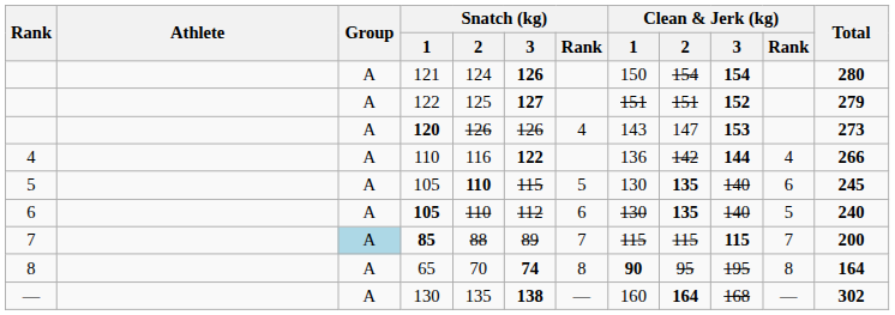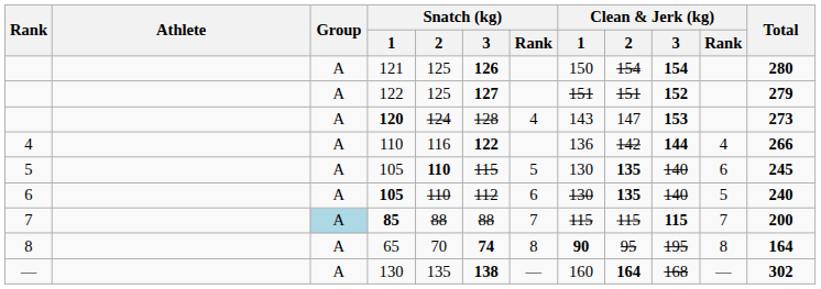 <table class = "wikitable" style="text-align:center;">
 <tr>
 <th rowspan=2 width=40>Rank</th>
 <th rowspan=2 width=250>Athlete</th>
 <th rowspan=2 width=50>Group</th>
 <th colspan=4>Snatch (kg)</th>
 <th colspan=4>Clean & Jerk (kg)</th>
 <th rowspan=2 width=60>Total</th>
 </tr>
 <tr>
 <th width=40>1</th>
 <th width=40>2</th>
 <th width=40>3</th>
 <th width=40>Rank</th>
 <th width=40>1</th>
 <th width=40>2</th>
 <th width=40>3</th>
 <th width=40>Rank</th>
 </tr>
 <tr>
 <td></td>
 <td align=left></td>
 <td>A</td>
 <td>121</td>
-<td>124</td>
+<td>125</td>
 <td><strong>126</strong></td>
 <td></td>
 <td>150</td>
 <td><s>154</s></td>
 <td><strong>154</strong></td>
 <td></td>
 <td><strong>280</strong></td>
 </tr>
 <tr>
 <td></td>
 <td align=left></td>
 <td>A</td>
 <td>122</td>
 <td>125</td>
 <td><strong>127</strong></td>
 <td></td>
 <td><s>151</s></td>
 <td><s>151</s></td>
 <td><strong>152</strong></td>
 <td></td>
 <td><strong>279</strong></td>
 </tr>
 <tr>
 <td></td>
 <td align=left></td>
 <td>A</td>
 <td><strong>120</strong></td>
-<td><s>126</s></td>
-<td><s>126</s></td>
+<td><s>124</s></td>
+<td><s>128</s></td>
 <td>4</td>
 <td>143</td>
 <td>147</td>
 <td><strong>153</strong></td>
 <td></td>
 <td><strong>273</strong></td>
 </tr>
 <tr>
 <td>4</td>
 <td align=left></td>
 <td>A</td>
 <td>110</td>
 <td>116</td>
 <td><strong>122</strong></td>
 <td></td>
 <td>136</td>
 <td><s>142</s></td>
 <td><strong>144</strong></td>
 <td>4</td>
 <td><strong>266</strong></td>
 </tr>
 <tr>
 <td>5</td>
 <td align=left></td>
 <td>A</td>
 <td>105</td>
 <td><strong>110</strong></td>
 <td><s>115</s></td>
 <td>5</td>
 <td>130</td>
 <td><strong>135</strong></td>
 <td><s>140</s></td>
 <td>6</td>
 <td><strong>245</strong></td>
 </tr>
 <tr>
 <td>6</td>
 <td align=left></td>
 <td>A</td>
 <td><strong>105</strong></td>
 <td><s>110</s></td>
 <td><s>112</s></td>
 <td>6</td>
 <td><s>130</s></td>
 <td><strong>135</strong></td>
 <td><s>140</s></td>
 <td>5</td>
 <td><strong>240</strong></td>
 </tr>
 <tr>
 <td>7</td>
 <td align=left></td>
 <td style="background: lightblue;">A</td>
 <td><strong>85</strong></td>
 <td><s>88</s></td>
-<td><s>89</s></td>
+<td><s>88</s></td>
 <td>7</td>
 <td><s>115</s></td>
 <td><s>115</s></td>
 <td><strong>115</strong></td>
 <td>7</td>
 <td><strong>200</strong></td>
 </tr>
 <tr>
 <td>8</td>
 <td align=left></td>
 <td>A</td>
 <td>65</td>
 <td>70</td>
 <td><strong>74</strong></td>
 <td>8</td>
 <td><strong>90</strong></td>
 <td><s>95</s></td>
 <td><s>195</s></td>
 <td>8</td>
 <td><strong>164</strong></td>
 </tr>
 <tr>
 <td>—</td>
 <td align=left></td>
 <td>A</td>
 <td>130</td>
 <td>135</td>
 <td><strong>138</strong></td>
 <td>—</td>
 <td>160</td>
 <td><strong>164</strong></td>
 <td><s>168</s></td>
 <td>—</td>
 <td><strong>302</strong></td>
 </tr>
 </table>
